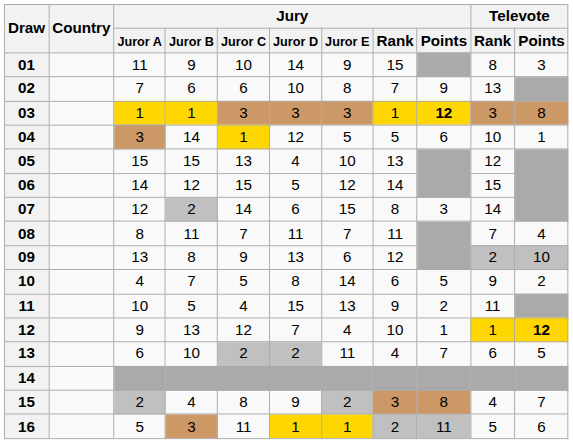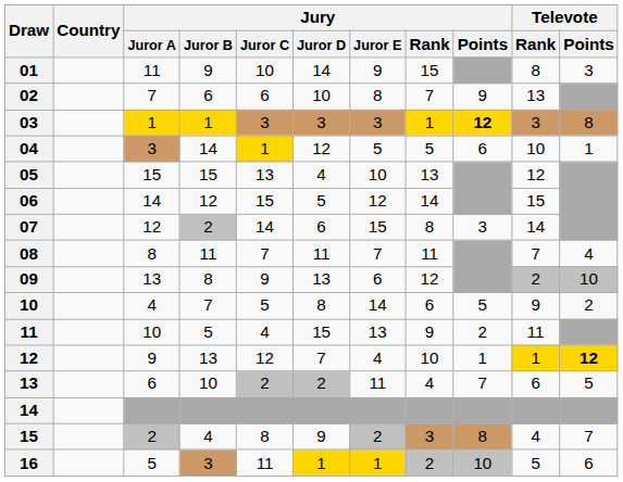 <table class="sortable wikitable collapsible plainrowheaders" style="text-align:center;">
 <tr>
 </tr>
 <tr>
 <th scope="col" rowspan="2">Draw</th>
 <th scope="col" rowspan="2">Country</th>
 <th scope="col" colspan="7">Jury</th>
 <th scope="col" colspan="2">Televote</th>
 </tr>
 <tr>
 <th scope="col"><small>Juror A</small></th>
 <th scope="col"><small>Juror B</small></th>
 <th scope="col"><small>Juror C</small></th>
 <th scope="col"><small>Juror D</small></th>
 <th scope="col"><small>Juror E</small></th>
 <th scope="col">Rank</th>
 <th scope="col">Points</th>
 <th scope="col">Rank</th>
 <th scope="col">Points</th>
 </tr>
 <tr>
 <th scope="row" style="text-align:center;">01</th>
 <td style="text-align:left;"></td>
 <td>11</td>
 <td>9</td>
 <td>10</td>
 <td>14</td>
 <td>9</td>
 <td>15</td>
 <td style="background:#AAAAAA;"></td>
 <td>8</td>
 <td>3</td>
 </tr>
 <tr>
 <th scope="row" style="text-align:center;">02</th>
 <td style="text-align:left;"></td>
 <td>7</td>
 <td>6</td>
 <td>6</td>
 <td>10</td>
 <td>8</td>
 <td>7</td>
 <td>9</td>
 <td>13</td>
 <td style="background:#AAAAAA;"></td>
 </tr>
 <tr>
 <th scope="row" style="text-align:center;">03</th>
 <td style="text-align:left;"></td>
 <td style="background:gold;">1</td>
 <td style="background:gold;">1</td>
 <td style="background:#CC9966;">3</td>
 <td style="background:#CC9966;">3</td>
 <td style="background:#CC9966;">3</td>
 <td style="background:gold;">1</td>
 <td style="background:gold;"><strong>12</strong></td>
 <td style="background:#CC9966;">3</td>
 <td style="background:#CC9966;">8</td>
 </tr>
 <tr>
 <th scope="row" style="text-align:center;">04</th>
 <td style="text-align:left;"></td>
 <td style="background:#CC9966;">3</td>
 <td>14</td>
 <td style="background:gold;">1</td>
 <td>12</td>
 <td>5</td>
 <td>5</td>
 <td>6</td>
 <td>10</td>
 <td>1</td>
 </tr>
 <tr>
 <th scope="row" style="text-align:center;">05</th>
 <td style="text-align:left;"></td>
 <td>15</td>
 <td>15</td>
 <td>13</td>
 <td>4</td>
 <td>10</td>
 <td>13</td>
 <td style="background:#AAAAAA;"></td>
 <td>12</td>
 <td style="background:#AAAAAA;"></td>
 </tr>
 <tr>
 <th scope="row" style="text-align:center;">06</th>
 <td style="text-align:left;"></td>
 <td>14</td>
 <td>12</td>
 <td>15</td>
 <td>5</td>
 <td>12</td>
 <td>14</td>
 <td style="background:#AAAAAA;"></td>
 <td>15</td>
 <td style="background:#AAAAAA;"></td>
 </tr>
 <tr>
 <th scope="row" style="text-align:center;">07</th>
 <td style="text-align:left;"></td>
 <td>12</td>
 <td style="background:silver;">2</td>
 <td>14</td>
 <td>6</td>
 <td>15</td>
 <td>8</td>
 <td>3</td>
 <td>14</td>
 <td style="background:#AAAAAA;"></td>
 </tr>
 <tr>
 <th scope="row" style="text-align:center;">08</th>
 <td style="text-align:left;"></td>
 <td>8</td>
 <td>11</td>
 <td>7</td>
 <td>11</td>
 <td>7</td>
 <td>11</td>
 <td style="background:#AAAAAA;"></td>
 <td>7</td>
 <td>4</td>
 </tr>
 <tr>
 <th scope="row" style="text-align:center;">09</th>
 <td style="text-align:left;"></td>
 <td>13</td>
 <td>8</td>
 <td>9</td>
 <td>13</td>
 <td>6</td>
 <td>12</td>
 <td style="background:#AAAAAA;"></td>
 <td style="background:silver;">2</td>
 <td style="background:silver;">10</td>
 </tr>
 <tr>
 <th scope="row" style="text-align:center;">10</th>
 <td style="text-align:left;"></td>
 <td>4</td>
 <td>7</td>
 <td>5</td>
 <td>8</td>
 <td>14</td>
 <td>6</td>
 <td>5</td>
 <td>9</td>
 <td>2</td>
 </tr>
 <tr>
 <th scope="row" style="text-align:center;">11</th>
 <td style="text-align:left;"></td>
 <td>10</td>
 <td>5</td>
 <td>4</td>
 <td>15</td>
 <td>13</td>
 <td>9</td>
 <td>2</td>
 <td>11</td>
 <td style="background:#AAAAAA;"></td>
 </tr>
 <tr>
 <th scope="row" style="text-align:center;">12</th>
 <td style="text-align:left;"></td>
 <td>9</td>
 <td>13</td>
 <td>12</td>
 <td>7</td>
 <td>4</td>
 <td>10</td>
 <td>1</td>
 <td style="background:gold;">1</td>
 <td style="background:gold;"><strong>12</strong></td>
 </tr>
 <tr>
 <th scope="row" style="text-align:center;">13</th>
 <td style="text-align:left;"></td>
 <td>6</td>
 <td>10</td>
 <td style="background:silver;">2</td>
 <td style="background:silver;">2</td>
 <td>11</td>
 <td>4</td>
 <td>7</td>
 <td>6</td>
 <td>5</td>
 </tr>
 <tr class="sortbottom">
 <th scope="row" style="text-align:center;">14</th>
 <td style="text-align:left;"></td>
 <td style="background:#AAAAAA;"></td>
 <td style="background:#AAAAAA;"></td>
 <td style="background:#AAAAAA;"></td>
 <td style="background:#AAAAAA;"></td>
 <td style="background:#AAAAAA;"></td>
 <td style="background:#AAAAAA;"></td>
 <td style="background:#AAAAAA;"></td>
 <td style="background:#AAAAAA;"></td>
 <td style="background:#AAAAAA;"></td>
 </tr>
 <tr>
 <th scope="row" style="text-align:center;">15</th>
 <td style="text-align:left;"></td>
 <td style="background:silver;">2</td>
 <td>4</td>
 <td>8</td>
 <td>9</td>
 <td style="background:silver;">2</td>
 <td style="background:#CC9966;">3</td>
 <td style="background:#CC9966;">8</td>
 <td>4</td>
 <td>7</td>
 </tr>
 <tr>
 <th scope="row" style="text-align:center;">16</th>
 <td style="text-align:left;"></td>
 <td>5</td>
 <td style="background:#CC9966;">3</td>
 <td>11</td>
 <td style="background:gold;">1</td>
 <td style="background:gold;">1</td>
 <td style="background:silver;">2</td>
-<td style="background:silver;">11</td>
+<td style="background:silver;">10</td>
 <td>5</td>
 <td>6</td>
 </tr>
 </table>
